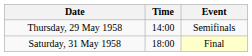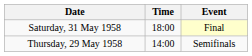 <table class = "wikitable" style="text-align:center;">
 <tr>
 <th width=220>Date</th>
 <th width=50>Time</th>
 <th width=100>Event</th>
 </tr>
 <tr>
+<td>Saturday, 31 May 1958</td>
+<td>18:00</td>
+<td bgcolor=ffffcc>Final</td>
+</tr>
+<tr>
 <td>Thursday, 29 May 1958</td>
 <td>14:00</td>
 <td>Semifinals</td>
 </tr>
-<tr>
-<td>Saturday, 31 May 1958</td>
-<td>18:00</td>
-<td bgcolor=ffffcc>Final</td>
-</tr>
 </table>
